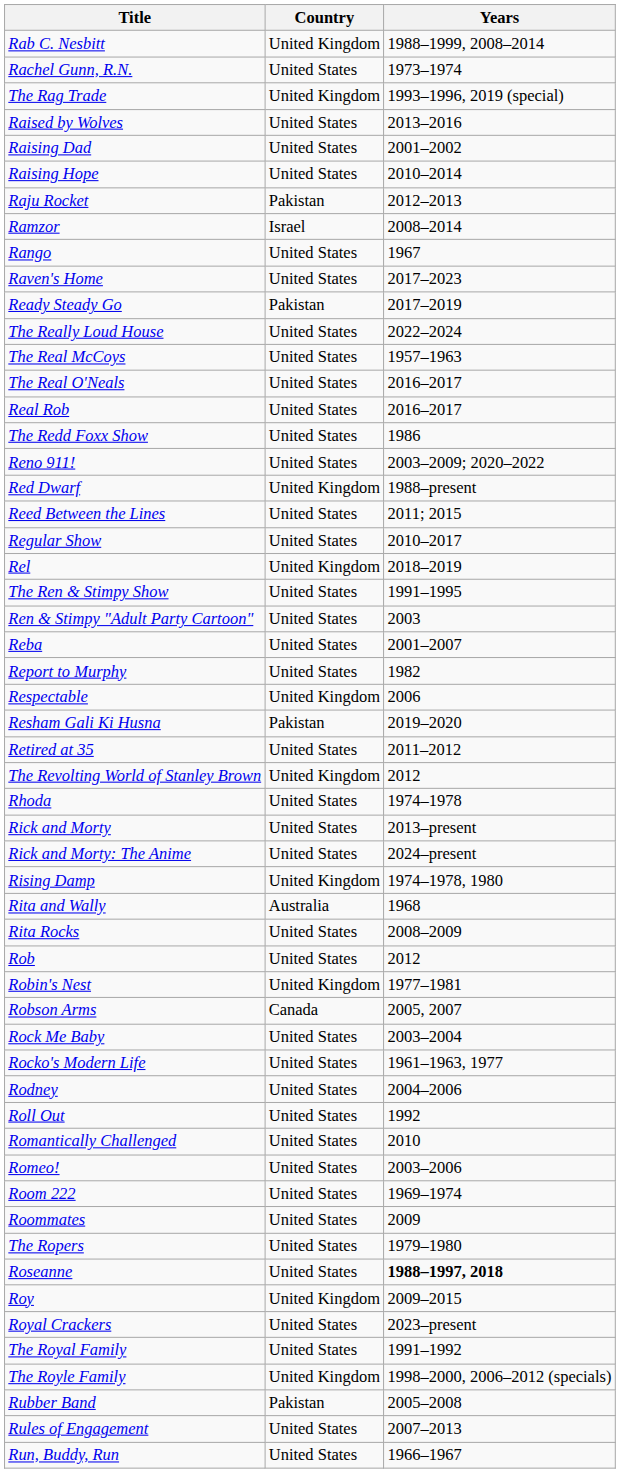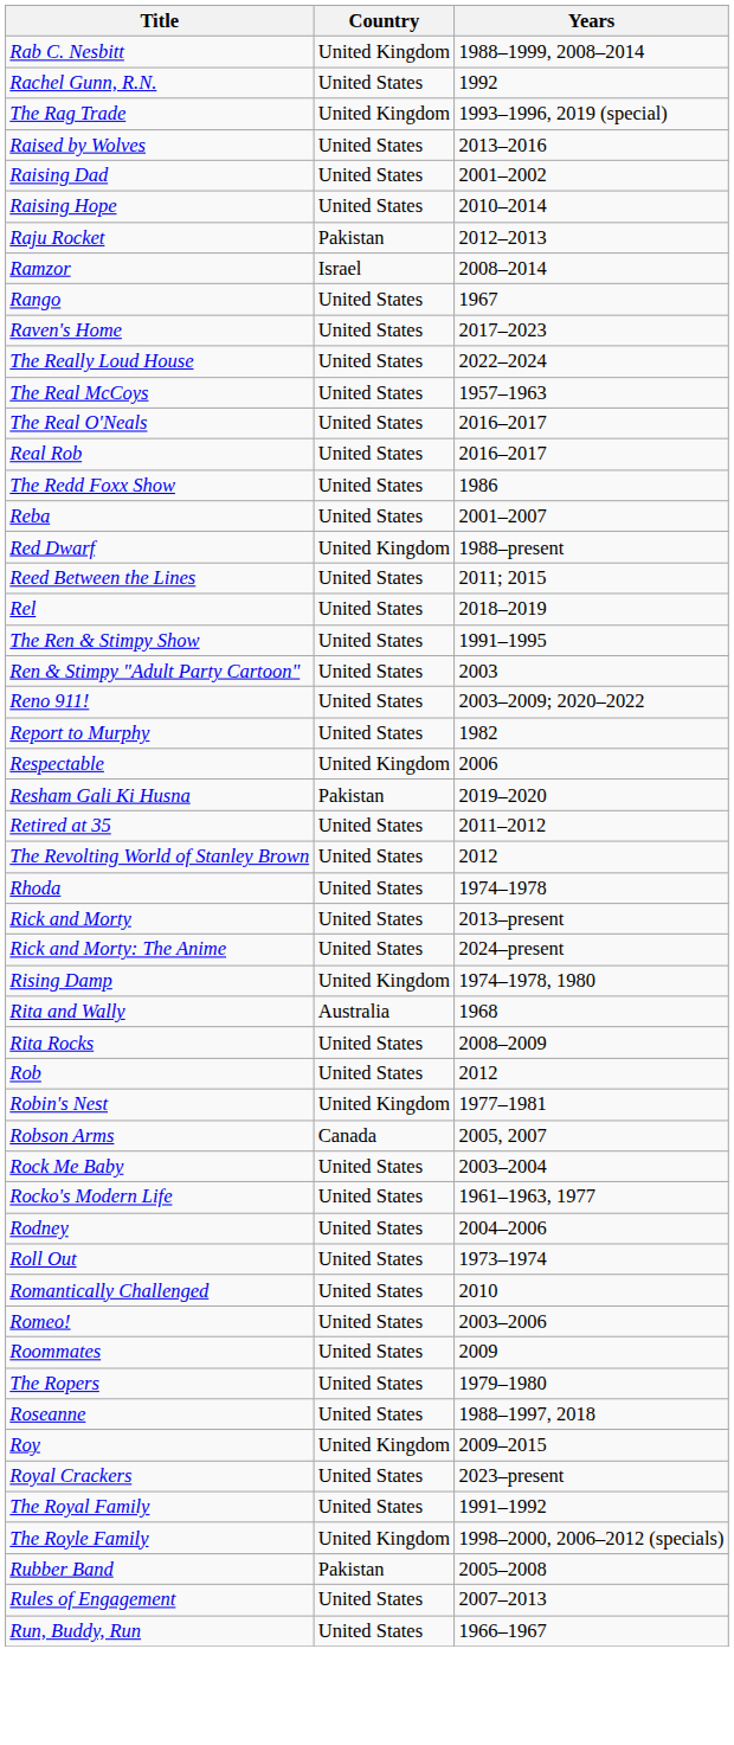 <table class="wikitable sortable">
 <tr>
 <th>Title</th>
 <th>Country</th>
 <th>Years</th>
 </tr>
 <tr>
 <td><em><a href='#'>Rab C. Nesbitt</a></em></td>
 <td>United Kingdom</td>
 <td>1988–1999, 2008–2014</td>
 </tr>
 <tr>
 <td><em><a href='#'>Rachel Gunn, R.N.</a></em></td>
 <td>United States</td>
-<td>1973–1974</td>
+<td>1992</td>
 </tr>
 <tr>
 <td><em><a href='#'>The Rag Trade</a></em></td>
 <td>United Kingdom</td>
 <td>1993–1996, 2019 (special)</td>
 </tr>
 <tr>
 <td><em><a href='#'>Raised by Wolves</a></em></td>
 <td>United States</td>
 <td>2013–2016</td>
 </tr>
 <tr>
 <td><em><a href='#'>Raising Dad</a></em></td>
 <td>United States</td>
 <td>2001–2002</td>
 </tr>
 <tr>
 <td><em><a href='#'>Raising Hope</a></em></td>
 <td>United States</td>
 <td>2010–2014</td>
 </tr>
 <tr>
 <td><em><a href='#'>Raju Rocket</a></em></td>
 <td>Pakistan</td>
 <td>2012–2013</td>
 </tr>
 <tr>
 <td><em><a href='#'>Ramzor</a></em></td>
 <td>Israel</td>
 <td>2008–2014</td>
 </tr>
 <tr>
 <td><em><a href='#'>Rango</a></em></td>
 <td>United States</td>
 <td>1967</td>
 </tr>
 <tr>
 <td><em><a href='#'>Raven's Home</a></em></td>
 <td>United States</td>
 <td>2017–2023</td>
 </tr>
 <tr>
-<td><em><a href='#'>Ready Steady Go</a></em></td>
-<td>Pakistan</td>
-<td>2017–2019</td>
-</tr>
-<tr>
 <td><em><a href='#'>The Really Loud House</a></em></td>
 <td>United States</td>
 <td>2022–2024</td>
 </tr>
 <tr>
 <td><em><a href='#'>The Real McCoys</a></em></td>
 <td>United States</td>
 <td>1957–1963</td>
 </tr>
 <tr>
 <td><em><a href='#'>The Real O'Neals</a></em></td>
 <td>United States</td>
 <td>2016–2017</td>
 </tr>
 <tr>
 <td><em><a href='#'>Real Rob</a></em></td>
 <td>United States</td>
 <td>2016–2017</td>
 </tr>
 <tr>
 <td><em><a href='#'>The Redd Foxx Show</a></em></td>
 <td>United States</td>
 <td>1986</td>
 </tr>
 <tr>
-<td><em><a href='#'>Reno 911!</a></em></td>
+<td><em><a href='#'>Reba</a></em></td>
 <td>United States</td>
-<td>2003–2009; 2020–2022</td>
+<td>2001–2007</td>
 </tr>
 <tr>
 <td><em><a href='#'>Red Dwarf</a></em></td>
 <td>United Kingdom</td>
 <td>1988–present</td>
 </tr>
 <tr>
 <td><em><a href='#'>Reed Between the Lines</a></em></td>
 <td>United States</td>
 <td>2011; 2015</td>
 </tr>
 <tr>
-<td><em><a href='#'>Regular Show</a></em></td>
+<td><em><a href='#'>Rel</a></em></td>
 <td>United States</td>
-<td>2010–2017</td>
-</tr>
-<tr>
-<td><em><a href='#'>Rel</a></em></td>
-<td>United Kingdom</td>
 <td>2018–2019</td>
 </tr>
 <tr>
 <td><em><a href='#'>The Ren & Stimpy Show</a></em></td>
 <td>United States</td>
 <td>1991–1995</td>
 </tr>
 <tr>
 <td><em><a href='#'>Ren & Stimpy "Adult Party Cartoon"</a></em></td>
 <td>United States</td>
 <td>2003</td>
 </tr>
 <tr>
-<td><em><a href='#'>Reba</a></em></td>
+<td><em><a href='#'>Reno 911!</a></em></td>
 <td>United States</td>
-<td>2001–2007</td>
+<td>2003–2009; 2020–2022</td>
 </tr>
 <tr>
 <td><em><a href='#'>Report to Murphy</a></em></td>
 <td>United States</td>
 <td>1982</td>
 </tr>
 <tr>
 <td><em><a href='#'>Respectable</a></em></td>
 <td>United Kingdom</td>
 <td>2006</td>
 </tr>
 <tr>
 <td><em><a href='#'>Resham Gali Ki Husna</a></em></td>
 <td>Pakistan</td>
 <td>2019–2020</td>
 </tr>
 <tr>
 <td><em><a href='#'>Retired at 35</a></em></td>
 <td>United States</td>
 <td>2011–2012</td>
 </tr>
 <tr>
 <td><em><a href='#'>The Revolting World of Stanley Brown</a></em></td>
-<td>United Kingdom</td>
+<td>United States</td>
 <td>2012</td>
 </tr>
 <tr>
 <td><em><a href='#'>Rhoda</a></em></td>
 <td>United States</td>
 <td>1974–1978</td>
 </tr>
 <tr>
 <td><em><a href='#'>Rick and Morty</a></em></td>
 <td>United States</td>
 <td>2013–present</td>
 </tr>
 <tr>
 <td><em><a href='#'>Rick and Morty: The Anime</a></em></td>
 <td>United States</td>
 <td>2024–present</td>
 </tr>
 <tr>
 <td><em><a href='#'>Rising Damp</a></em></td>
 <td>United Kingdom</td>
 <td>1974–1978, 1980</td>
 </tr>
 <tr>
 <td><em><a href='#'>Rita and Wally</a></em></td>
 <td>Australia</td>
 <td>1968</td>
 </tr>
 <tr>
 <td><em><a href='#'>Rita Rocks</a></em></td>
 <td>United States</td>
 <td>2008–2009</td>
 </tr>
 <tr>
 <td><em><a href='#'>Rob</a></em></td>
 <td>United States</td>
 <td>2012</td>
 </tr>
 <tr>
 <td><em><a href='#'>Robin's Nest</a></em></td>
 <td>United Kingdom</td>
 <td>1977–1981</td>
 </tr>
 <tr>
 <td><em><a href='#'>Robson Arms</a></em></td>
 <td>Canada</td>
 <td>2005, 2007</td>
 </tr>
 <tr>
 <td><em><a href='#'>Rock Me Baby</a></em></td>
 <td>United States</td>
 <td>2003–2004</td>
 </tr>
 <tr>
 <td><em><a href='#'>Rocko's Modern Life</a></em></td>
 <td>United States</td>
 <td>1961–1963, 1977</td>
 </tr>
 <tr>
 <td><em><a href='#'>Rodney</a></em></td>
 <td>United States</td>
 <td>2004–2006</td>
 </tr>
 <tr>
 <td><em><a href='#'>Roll Out</a></em></td>
 <td>United States</td>
-<td>1992</td>
+<td>1973–1974</td>
 </tr>
 <tr>
 <td><em><a href='#'>Romantically Challenged</a></em></td>
 <td>United States</td>
 <td>2010</td>
 </tr>
 <tr>
 <td><em><a href='#'>Romeo!</a></em></td>
 <td>United States</td>
 <td>2003–2006</td>
-</tr>
-<tr>
-<td><em><a href='#'>Room 222</a></em></td>
-<td>United States</td>
-<td>1969–1974</td>
 </tr>
 <tr>
 <td><em><a href='#'>Roommates</a></em></td>
 <td>United States</td>
 <td>2009</td>
 </tr>
 <tr>
 <td><em><a href='#'>The Ropers</a></em></td>
 <td>United States</td>
 <td>1979–1980</td>
 </tr>
 <tr>
 <td><em><a href='#'>Roseanne</a></em></td>
 <td>United States</td>
-<td><strong>1988–1997, 2018</strong></td>
+<td>1988–1997, 2018</td>
 </tr>
 <tr>
 <td><em><a href='#'>Roy</a></em></td>
 <td>United Kingdom</td>
 <td>2009–2015</td>
 </tr>
 <tr>
 <td><em><a href='#'>Royal Crackers</a></em></td>
 <td>United States</td>
 <td>2023–present</td>
 </tr>
 <tr>
 <td><em><a href='#'>The Royal Family</a></em></td>
 <td>United States</td>
 <td>1991–1992</td>
 </tr>
 <tr>
 <td><em><a href='#'>The Royle Family</a></em></td>
 <td>United Kingdom</td>
 <td>1998–2000, 2006–2012 (specials)</td>
 </tr>
 <tr>
 <td><em><a href='#'>Rubber Band</a></em></td>
 <td>Pakistan</td>
 <td>2005–2008</td>
 </tr>
 <tr>
 <td><em><a href='#'>Rules of Engagement</a></em></td>
 <td>United States</td>
 <td>2007–2013</td>
 </tr>
 <tr>
 <td><em><a href='#'>Run, Buddy, Run</a></em></td>
 <td>United States</td>
 <td>1966–1967</td>
 </tr>
 </table>
